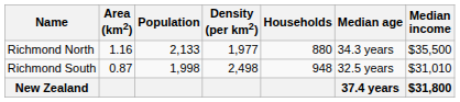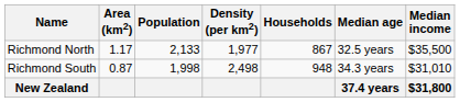 <table class="wikitable">
 <tr>
 <th>Name</th>
 <th>Area<br>(km<sup>2</sup>)</th>
 <th>Population</th>
 <th>Density<br>(per km<sup>2</sup>)</th>
 <th>Households</th>
 <th>Median age</th>
 <th>Median<br>income</th>
 </tr>
 <tr>
 <td>Richmond North</td>
-<td style="text-align:right;">1.16</td>
+<td style="text-align:right;">1.17</td>
 <td style="text-align:right;">2,133</td>
 <td style="text-align:right;">1,977</td>
-<td style="text-align:right;">880</td>
-<td>34.3 years</td>
+<td style="text-align:right;">867</td>
+<td>32.5 years</td>
 <td>$35,500</td>
 </tr>
 <tr>
 <td>Richmond South</td>
 <td style="text-align:right;">0.87</td>
 <td style="text-align:right;">1,998</td>
 <td style="text-align:right;">2,498</td>
 <td style="text-align:right;">948</td>
-<td>32.5 years</td>
+<td>34.3 years</td>
 <td>$31,010</td>
 </tr>
 <tr>
 <th>New Zealand</th>
 <th></th>
 <th></th>
 <th></th>
 <th></th>
 <th>37.4 years</th>
 <th style="text-align:left;">$31,800</th>
 </tr>
 </table>
